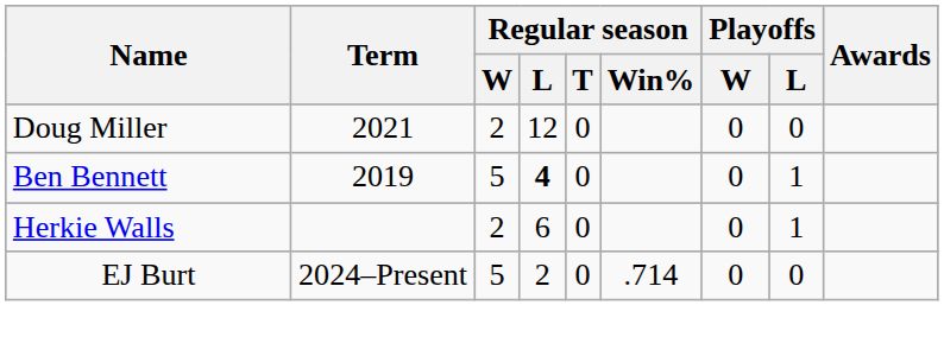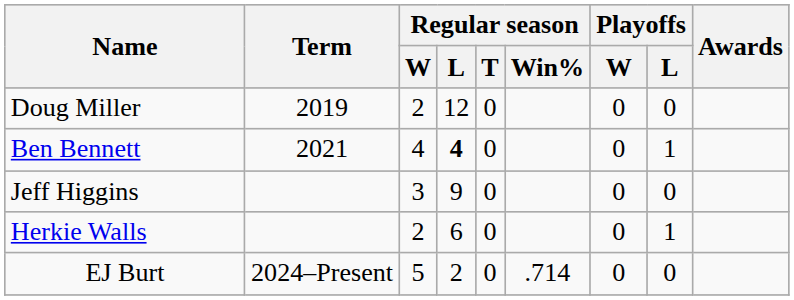 <table class="wikitable" style="text-align:center">
 <tr>
 <th rowspan="2" style="width:140px;">Name</th>
 <th rowspan="2">Term</th>
 <th colspan="4">Regular season</th>
 <th colspan="2">Playoffs</th>
 <th rowspan="2">Awards</th>
 </tr>
 <tr>
 <th>W</th>
 <th>L</th>
 <th>T</th>
 <th>Win%</th>
 <th>W</th>
 <th>L</th>
 </tr>
 <tr>
 <td align=left>Doug Miller</td>
-<td>2021</td>
+<td>2019</td>
 <td>2</td>
 <td>12</td>
 <td>0</td>
 <td></td>
 <td>0</td>
 <td>0</td>
 <td></td>
 </tr>
 <tr>
 <td align=left><a href='#'>Ben Bennett</a></td>
-<td>2019</td>
-<td>5</td>
+<td>2021</td>
+<td>4</td>
 <td><strong>4</strong></td>
 <td>0</td>
 <td></td>
 <td>0</td>
 <td>1</td>
+<td></td>
+</tr>
+<tr>
+<td align=left>Jeff Higgins</td>
+<td></td>
+<td>3</td>
+<td>9</td>
+<td>0</td>
+<td></td>
+<td>0</td>
+<td>0</td>
 <td></td>
 </tr>
 <tr>
 <td align=left><a href='#'>Herkie Walls</a></td>
 <td></td>
 <td>2</td>
 <td>6</td>
 <td>0</td>
 <td></td>
 <td>0</td>
 <td>1</td>
 <td></td>
 </tr>
 <tr>
 <td>EJ Burt</td>
 <td>2024–Present</td>
 <td>5</td>
 <td>2</td>
 <td>0</td>
 <td>.714</td>
 <td>0</td>
 <td>0</td>
 <td></td>
 </tr>
 </table>
